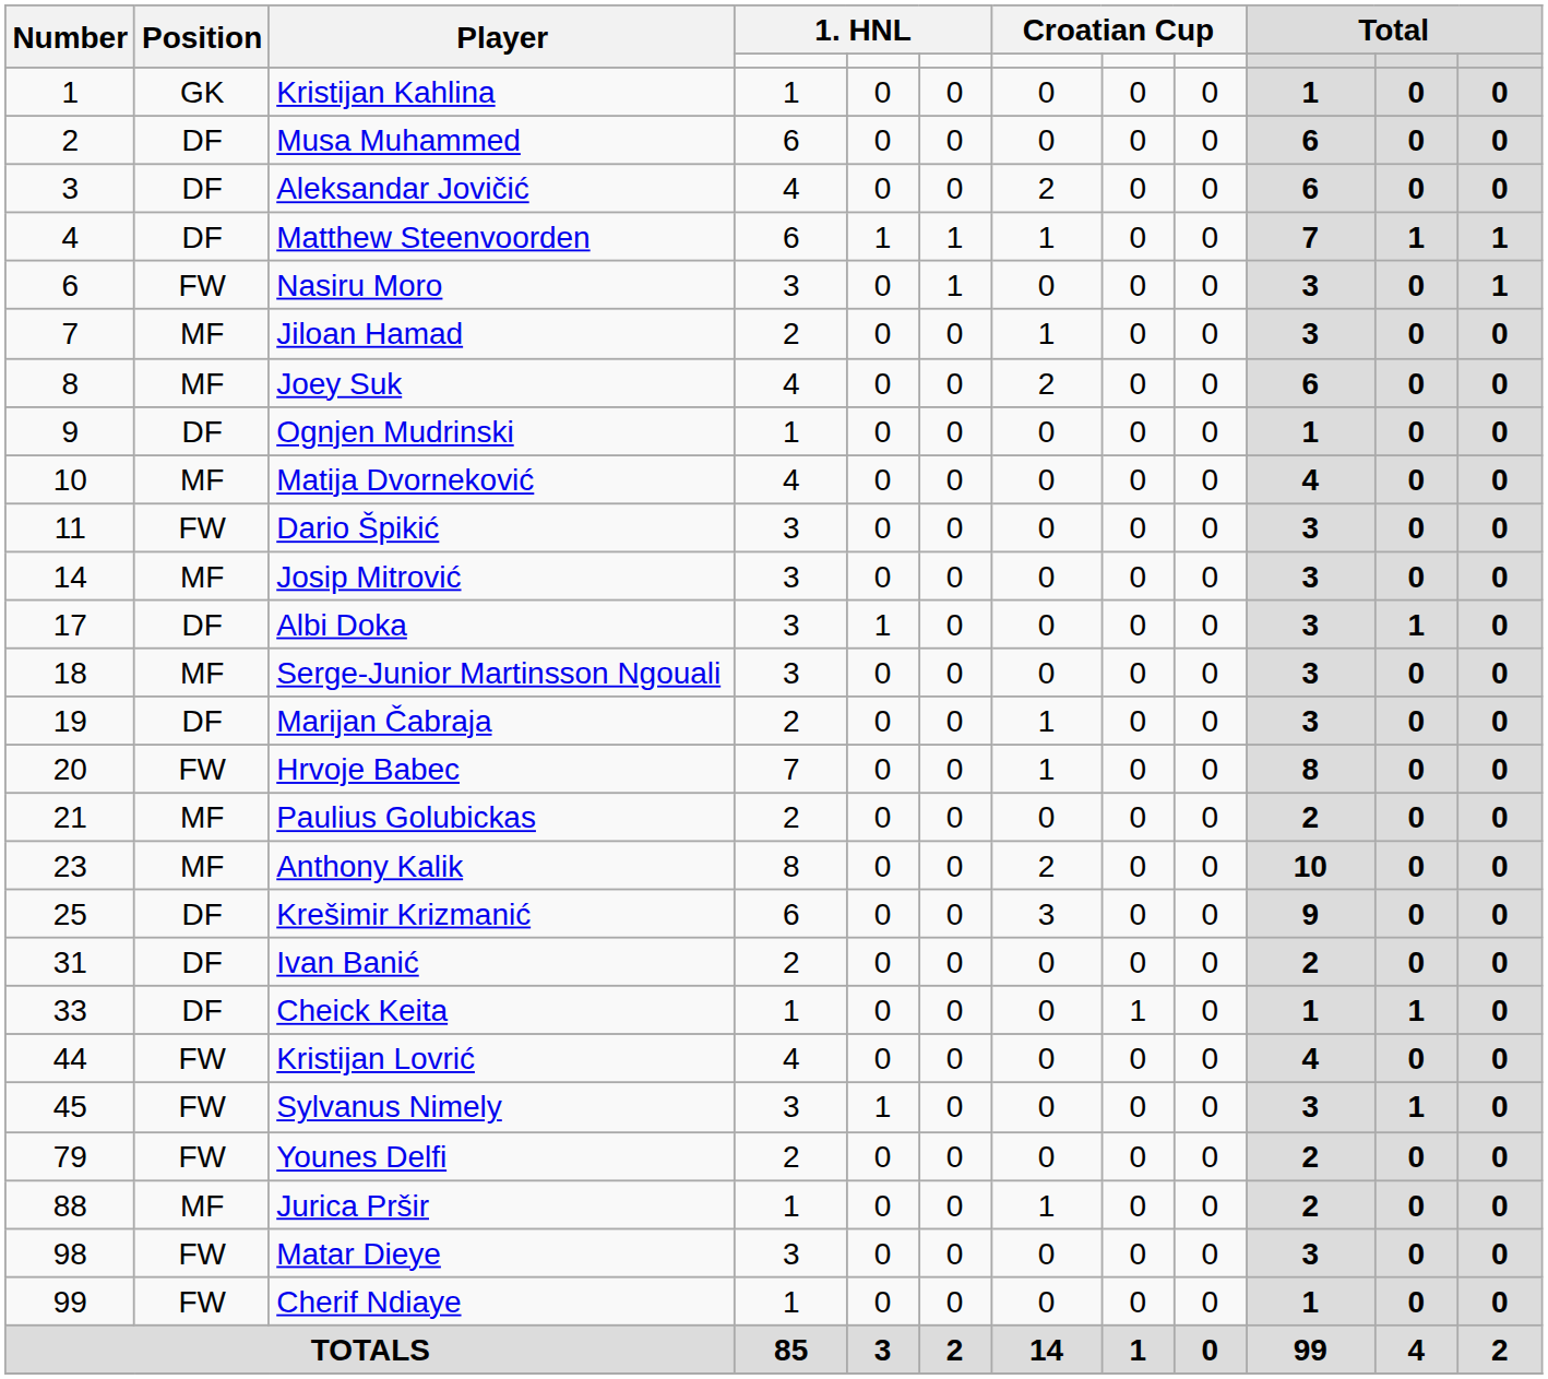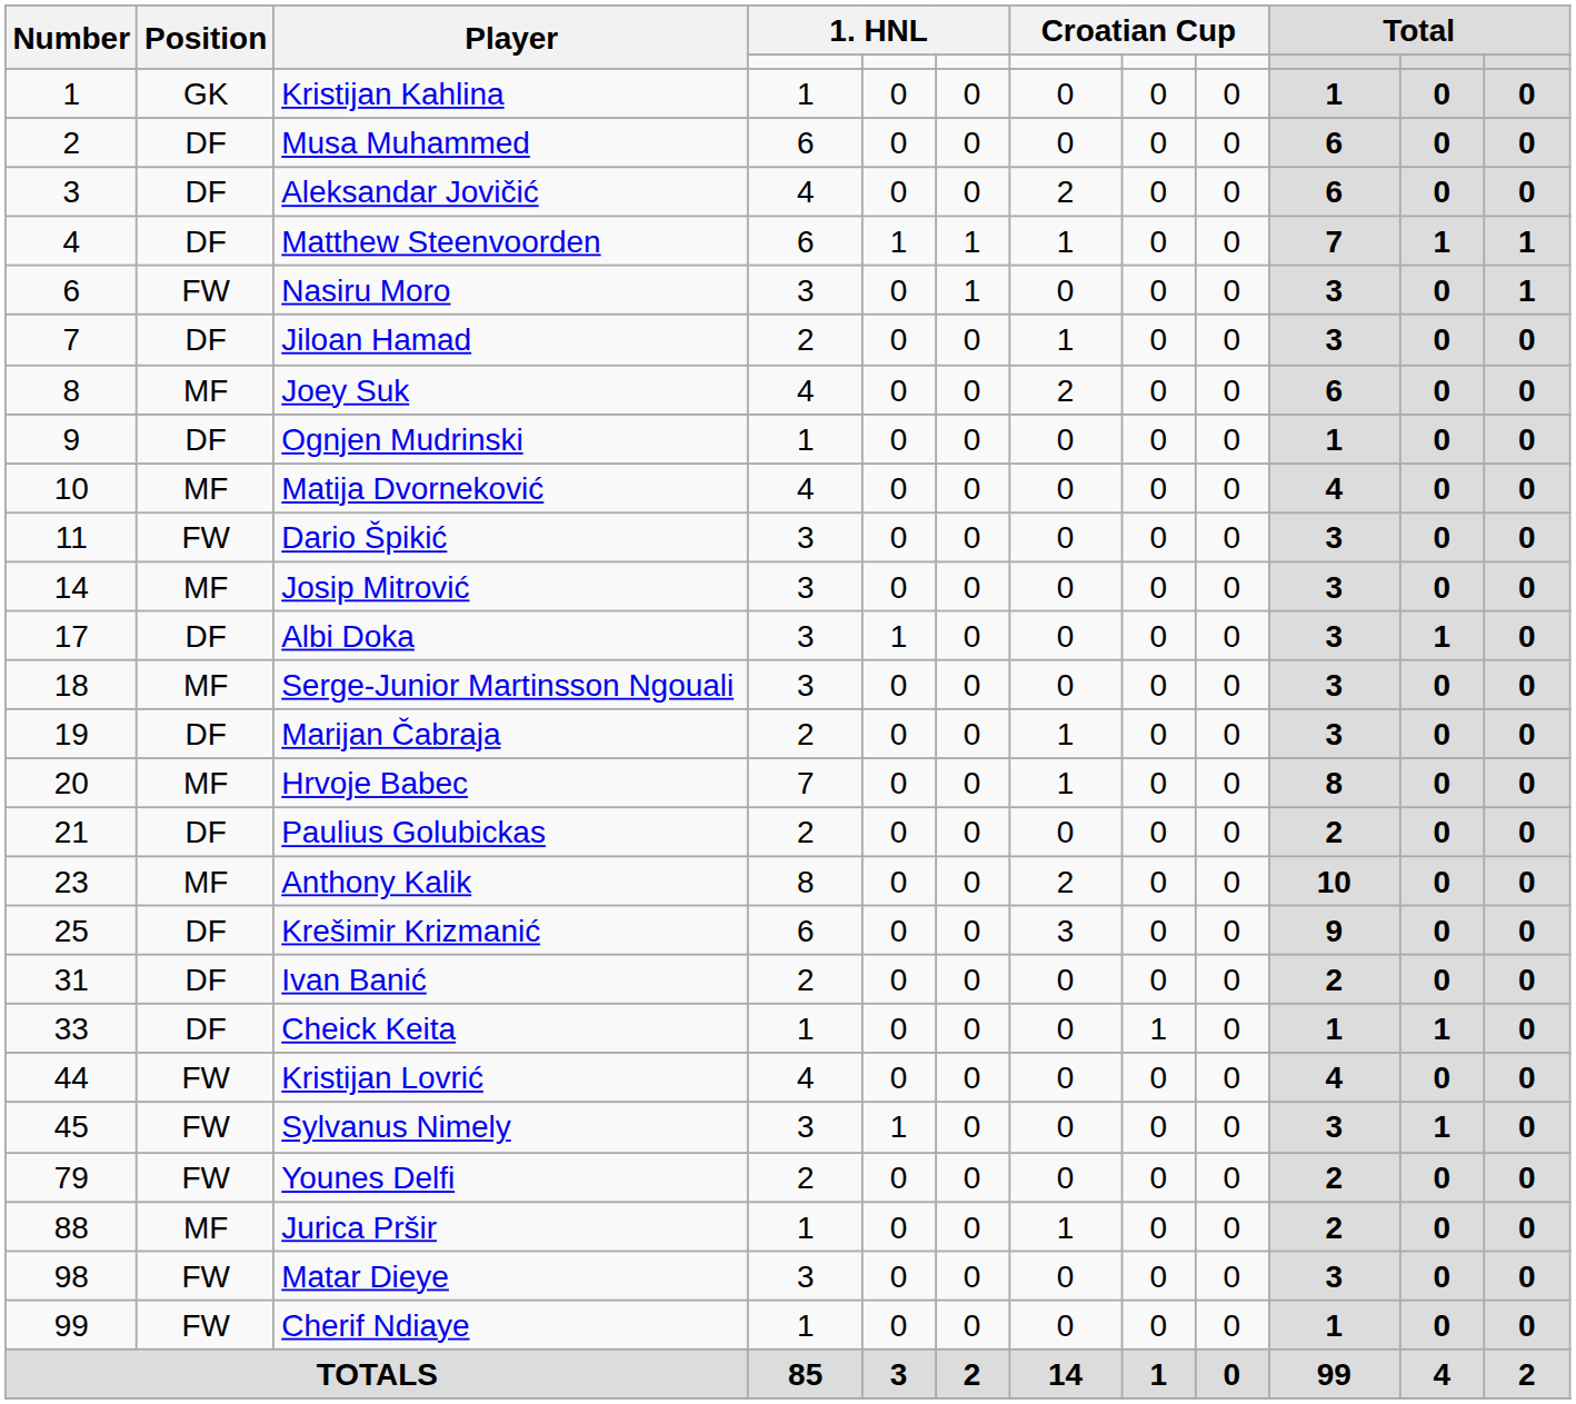 <table class="wikitable" style="font-size: 95%; text-align: center;">
 <tr>
 <th width=40 rowspan="2"  align="center">Number</th>
 <th width=40 rowspan="2"  align="center">Position</th>
 <th width=225 rowspan="2"  align="center">Player</th>
 <th width=120 colspan="3" align="center">1. HNL</th>
 <th width=120 colspan="3" align="center">Croatian Cup</th>
 <th width=140 colspan="3" align="center" style="background: #DCDCDC">Total</th>
 </tr>
 <tr>
 <td></td>
 <td></td>
 <td></td>
 <td></td>
 <td></td>
 <td></td>
 <th style="background: #DCDCDC"></th>
 <th style="background: #DCDCDC"></th>
 <th style="background: #DCDCDC"></th>
 </tr>
 <tr>
 <td>1</td>
 <td>GK</td>
 <td style="text-align:left;"> <a href='#'>Kristijan Kahlina</a></td>
 <td>1</td>
 <td>0</td>
 <td>0</td>
 <td>0</td>
 <td>0</td>
 <td>0</td>
 <th style="background: #DCDCDC">1</th>
 <th style="background: #DCDCDC">0</th>
 <th style="background: #DCDCDC">0</th>
 </tr>
 <tr>
 <td>2</td>
 <td>DF</td>
 <td style="text-align:left;"> <a href='#'>Musa Muhammed</a></td>
 <td>6</td>
 <td>0</td>
 <td>0</td>
 <td>0</td>
 <td>0</td>
 <td>0</td>
 <th style="background: #DCDCDC">6</th>
 <th style="background: #DCDCDC">0</th>
 <th style="background: #DCDCDC">0</th>
 </tr>
 <tr>
 <td>3</td>
 <td>DF</td>
 <td style="text-align:left;"> <a href='#'>Aleksandar Jovičić</a></td>
 <td>4</td>
 <td>0</td>
 <td>0</td>
 <td>2</td>
 <td>0</td>
 <td>0</td>
 <th style="background: #DCDCDC">6</th>
 <th style="background: #DCDCDC">0</th>
 <th style="background: #DCDCDC">0</th>
 </tr>
 <tr>
 <td>4</td>
 <td>DF</td>
 <td style="text-align:left;"> <a href='#'>Matthew Steenvoorden</a></td>
 <td>6</td>
 <td>1</td>
 <td>1</td>
 <td>1</td>
 <td>0</td>
 <td>0</td>
 <th style="background: #DCDCDC">7</th>
 <th style="background: #DCDCDC">1</th>
 <th style="background: #DCDCDC">1</th>
 </tr>
 <tr>
 <td>6</td>
 <td>FW</td>
 <td style="text-align:left;"> <a href='#'>Nasiru Moro</a></td>
 <td>3</td>
 <td>0</td>
 <td>1</td>
 <td>0</td>
 <td>0</td>
 <td>0</td>
 <th style="background: #DCDCDC">3</th>
 <th style="background: #DCDCDC">0</th>
 <th style="background: #DCDCDC">1</th>
 </tr>
 <tr>
 <td>7</td>
-<td>MF</td>
+<td>DF</td>
 <td style="text-align:left;"> <a href='#'>Jiloan Hamad</a></td>
 <td>2</td>
 <td>0</td>
 <td>0</td>
 <td>1</td>
 <td>0</td>
 <td>0</td>
 <th style="background: #DCDCDC">3</th>
 <th style="background: #DCDCDC">0</th>
 <th style="background: #DCDCDC">0</th>
 </tr>
 <tr>
 <td>8</td>
 <td>MF</td>
 <td style="text-align:left;"> <a href='#'>Joey Suk</a></td>
 <td>4</td>
 <td>0</td>
 <td>0</td>
 <td>2</td>
 <td>0</td>
 <td>0</td>
 <th style="background: #DCDCDC">6</th>
 <th style="background: #DCDCDC">0</th>
 <th style="background: #DCDCDC">0</th>
 </tr>
 <tr>
 <td>9</td>
 <td>DF</td>
 <td style="text-align:left;"> <a href='#'>Ognjen Mudrinski</a></td>
 <td>1</td>
 <td>0</td>
 <td>0</td>
 <td>0</td>
 <td>0</td>
 <td>0</td>
 <th style="background: #DCDCDC">1</th>
 <th style="background: #DCDCDC">0</th>
 <th style="background: #DCDCDC">0</th>
 </tr>
 <tr>
 <td>10</td>
 <td>MF</td>
 <td style="text-align:left;"> <a href='#'>Matija Dvorneković</a></td>
 <td>4</td>
 <td>0</td>
 <td>0</td>
 <td>0</td>
 <td>0</td>
 <td>0</td>
 <th style="background: #DCDCDC">4</th>
 <th style="background: #DCDCDC">0</th>
 <th style="background: #DCDCDC">0</th>
 </tr>
 <tr>
 <td>11</td>
 <td>FW</td>
 <td style="text-align:left;"> <a href='#'>Dario Špikić</a></td>
 <td>3</td>
 <td>0</td>
 <td>0</td>
 <td>0</td>
 <td>0</td>
 <td>0</td>
 <th style="background: #DCDCDC">3</th>
 <th style="background: #DCDCDC">0</th>
 <th style="background: #DCDCDC">0</th>
 </tr>
 <tr>
 <td>14</td>
 <td>MF</td>
 <td style="text-align:left;"> <a href='#'>Josip Mitrović</a></td>
 <td>3</td>
 <td>0</td>
 <td>0</td>
 <td>0</td>
 <td>0</td>
 <td>0</td>
 <th style="background: #DCDCDC">3</th>
 <th style="background: #DCDCDC">0</th>
 <th style="background: #DCDCDC">0</th>
 </tr>
 <tr>
 <td>17</td>
 <td>DF</td>
 <td style="text-align:left;"> <a href='#'>Albi Doka</a></td>
 <td>3</td>
 <td>1</td>
 <td>0</td>
 <td>0</td>
 <td>0</td>
 <td>0</td>
 <th style="background: #DCDCDC">3</th>
 <th style="background: #DCDCDC">1</th>
 <th style="background: #DCDCDC">0</th>
 </tr>
 <tr>
 <td>18</td>
 <td>MF</td>
 <td style="text-align:left;"> <a href='#'>Serge-Junior Martinsson Ngouali</a></td>
 <td>3</td>
 <td>0</td>
 <td>0</td>
 <td>0</td>
 <td>0</td>
 <td>0</td>
 <th style="background: #DCDCDC">3</th>
 <th style="background: #DCDCDC">0</th>
 <th style="background: #DCDCDC">0</th>
 </tr>
 <tr>
 <td>19</td>
 <td>DF</td>
 <td style="text-align:left;"> <a href='#'>Marijan Čabraja</a></td>
 <td>2</td>
 <td>0</td>
 <td>0</td>
 <td>1</td>
 <td>0</td>
 <td>0</td>
 <th style="background: #DCDCDC">3</th>
 <th style="background: #DCDCDC">0</th>
 <th style="background: #DCDCDC">0</th>
 </tr>
 <tr>
 <td>20</td>
-<td>FW</td>
+<td>MF</td>
 <td style="text-align:left;"> <a href='#'>Hrvoje Babec</a></td>
 <td>7</td>
 <td>0</td>
 <td>0</td>
 <td>1</td>
 <td>0</td>
 <td>0</td>
 <th style="background: #DCDCDC">8</th>
 <th style="background: #DCDCDC">0</th>
 <th style="background: #DCDCDC">0</th>
 </tr>
 <tr>
 <td>21</td>
-<td>MF</td>
+<td>DF</td>
 <td style="text-align:left;"> <a href='#'>Paulius Golubickas</a></td>
 <td>2</td>
 <td>0</td>
 <td>0</td>
 <td>0</td>
 <td>0</td>
 <td>0</td>
 <th style="background: #DCDCDC">2</th>
 <th style="background: #DCDCDC">0</th>
 <th style="background: #DCDCDC">0</th>
 </tr>
 <tr>
 <td>23</td>
 <td>MF</td>
 <td style="text-align:left;"> <a href='#'>Anthony Kalik</a></td>
 <td>8</td>
 <td>0</td>
 <td>0</td>
 <td>2</td>
 <td>0</td>
 <td>0</td>
 <th style="background: #DCDCDC">10</th>
 <th style="background: #DCDCDC">0</th>
 <th style="background: #DCDCDC">0</th>
 </tr>
 <tr>
 <td>25</td>
 <td>DF</td>
 <td style="text-align:left;"> <a href='#'>Krešimir Krizmanić</a></td>
 <td>6</td>
 <td>0</td>
 <td>0</td>
 <td>3</td>
 <td>0</td>
 <td>0</td>
 <th style="background: #DCDCDC">9</th>
 <th style="background: #DCDCDC">0</th>
 <th style="background: #DCDCDC">0</th>
 </tr>
 <tr>
 <td>31</td>
 <td>DF</td>
 <td style="text-align:left;"> <a href='#'>Ivan Banić</a></td>
 <td>2</td>
 <td>0</td>
 <td>0</td>
 <td>0</td>
 <td>0</td>
 <td>0</td>
 <th style="background: #DCDCDC">2</th>
 <th style="background: #DCDCDC">0</th>
 <th style="background: #DCDCDC">0</th>
 </tr>
 <tr>
 <td>33</td>
 <td>DF</td>
 <td style="text-align:left;"> <a href='#'>Cheick Keita</a></td>
 <td>1</td>
 <td>0</td>
 <td>0</td>
 <td>0</td>
 <td>1</td>
 <td>0</td>
 <th style="background: #DCDCDC">1</th>
 <th style="background: #DCDCDC">1</th>
 <th style="background: #DCDCDC">0</th>
 </tr>
 <tr>
 <td>44</td>
 <td>FW</td>
 <td style="text-align:left;"> <a href='#'>Kristijan Lovrić</a></td>
 <td>4</td>
 <td>0</td>
 <td>0</td>
 <td>0</td>
 <td>0</td>
 <td>0</td>
 <th style="background: #DCDCDC">4</th>
 <th style="background: #DCDCDC">0</th>
 <th style="background: #DCDCDC">0</th>
 </tr>
 <tr>
 <td>45</td>
 <td>FW</td>
 <td style="text-align:left;"> <a href='#'>Sylvanus Nimely</a></td>
 <td>3</td>
 <td>1</td>
 <td>0</td>
 <td>0</td>
 <td>0</td>
 <td>0</td>
 <th style="background: #DCDCDC">3</th>
 <th style="background: #DCDCDC">1</th>
 <th style="background: #DCDCDC">0</th>
 </tr>
 <tr>
 <td>79</td>
 <td>FW</td>
 <td style="text-align:left;"> <a href='#'>Younes Delfi</a></td>
 <td>2</td>
 <td>0</td>
 <td>0</td>
 <td>0</td>
 <td>0</td>
 <td>0</td>
 <th style="background: #DCDCDC">2</th>
 <th style="background: #DCDCDC">0</th>
 <th style="background: #DCDCDC">0</th>
 </tr>
 <tr>
 <td>88</td>
 <td>MF</td>
 <td style="text-align:left;"> <a href='#'>Jurica Pršir</a></td>
 <td>1</td>
 <td>0</td>
 <td>0</td>
 <td>1</td>
 <td>0</td>
 <td>0</td>
 <th style="background: #DCDCDC">2</th>
 <th style="background: #DCDCDC">0</th>
 <th style="background: #DCDCDC">0</th>
 </tr>
 <tr>
 <td>98</td>
 <td>FW</td>
 <td style="text-align:left;"> <a href='#'>Matar Dieye</a></td>
 <td>3</td>
 <td>0</td>
 <td>0</td>
 <td>0</td>
 <td>0</td>
 <td>0</td>
 <th style="background: #DCDCDC">3</th>
 <th style="background: #DCDCDC">0</th>
 <th style="background: #DCDCDC">0</th>
 </tr>
 <tr>
 <td>99</td>
 <td>FW</td>
 <td style="text-align:left;"> <a href='#'>Cherif Ndiaye</a></td>
 <td>1</td>
 <td>0</td>
 <td>0</td>
 <td>0</td>
 <td>0</td>
 <td>0</td>
 <th style="background: #DCDCDC">1</th>
 <th style="background: #DCDCDC">0</th>
 <th style="background: #DCDCDC">0</th>
 </tr>
 <tr>
 <th colspan="3" align="center" style="background: #DCDCDC">TOTALS</th>
 <th style="background: #DCDCDC">85</th>
 <th style="background: #DCDCDC">3</th>
 <th style="background: #DCDCDC">2</th>
 <th style="background: #DCDCDC">14</th>
 <th style="background: #DCDCDC">1</th>
 <th style="background: #DCDCDC">0</th>
 <th style="background: #DCDCDC">99</th>
 <th style="background: #DCDCDC">4</th>
 <th style="background: #DCDCDC">2</th>
 </tr>
 <tr>
 </tr>
 </table>
